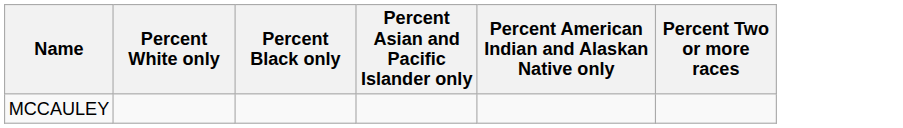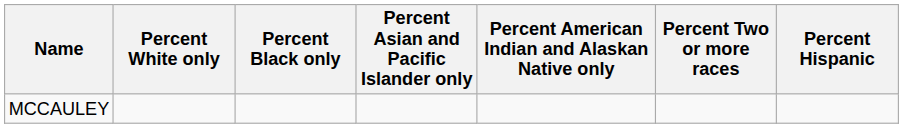 <table class="wikitable">
 <tr>
 <th>Name</th>
 <th scope="col" width="100">Percent White only</th>
 <th scope="col" width="100">Percent Black only</th>
 <th scope="col" width="100">Percent Asian and Pacific Islander only</th>
 <th scope="col" width="150">Percent American Indian and Alaskan Native only</th>
 <th scope="col" width="100">Percent Two or more races</th>
+<th scope="col" width="100">Percent Hispanic</th>
 </tr>
 <tr>
 <td>MCCAULEY</td>
 <td></td>
 <td></td>
 <td></td>
 <td></td>
 <td></td>
+<td></td>
 </tr>
 </table>
